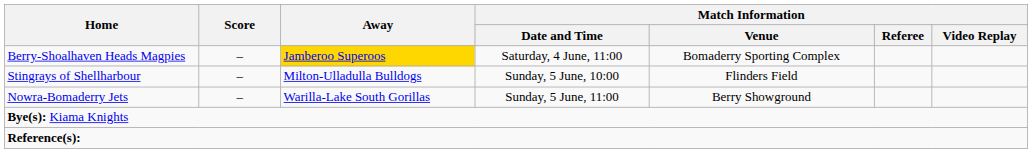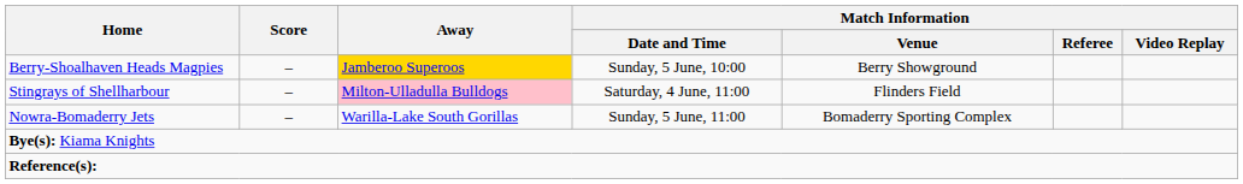 <table class="wikitable" width="100% text-align:center;">
 <tr>
 <th rowspan="2" width="19%">Home</th>
 <th rowspan="2" width="8%">Score</th>
 <th rowspan="2" width="19%">Away</th>
 <th colspan="4">Match Information</th>
 </tr>
 <tr bgcolor="#CCCCCC">
 <th width="17%">Date and Time</th>
 <th width="22%">Venue</th>
 <th>Referee</th>
 <th>Video Replay</th>
 </tr>
 <tr>
 <td> <a href='#'>Berry-Shoalhaven Heads Magpies</a></td>
 <td style="text-align:center;">–</td>
 <td style="background: gold;"> <a href='#'>Jamberoo Superoos</a></td>
-<td style="text-align:center;">Saturday, 4 June, 11:00</td>
-<td style="text-align:center;">Bomaderry Sporting Complex</td>
+<td style="text-align:center;">Sunday, 5 June, 10:00</td>
+<td style="text-align:center;">Berry Showground</td>
 <td style="text-align:center;"></td>
 <td style="text-align:center;"></td>
 </tr>
 <tr>
 <td> <a href='#'>Stingrays of Shellharbour</a></td>
 <td style="text-align:center;">–</td>
-<td> <a href='#'>Milton-Ulladulla Bulldogs</a></td>
-<td style="text-align:center;">Sunday, 5 June, 10:00</td>
+<td style="background: pink;"> <a href='#'>Milton-Ulladulla Bulldogs</a></td>
+<td style="text-align:center;">Saturday, 4 June, 11:00</td>
 <td style="text-align:center;">Flinders Field</td>
 <td style="text-align:center;"></td>
 <td style="text-align:center;"></td>
 </tr>
 <tr>
 <td> <a href='#'>Nowra-Bomaderry Jets</a></td>
 <td style="text-align:center;">–</td>
 <td> <a href='#'>Warilla-Lake South Gorillas</a></td>
 <td style="text-align:center;">Sunday, 5 June, 11:00</td>
-<td style="text-align:center;">Berry Showground</td>
+<td style="text-align:center;">Bomaderry Sporting Complex</td>
 <td style="text-align:center;"></td>
 <td style="text-align:center;"></td>
 </tr>
 <tr>
 <td colspan="7"><strong>Bye(s):</strong>  <a href='#'>Kiama Knights</a></td>
 </tr>
 <tr>
 <td colspan="7"><strong>Reference(s):</strong></td>
 </tr>
 </table>
